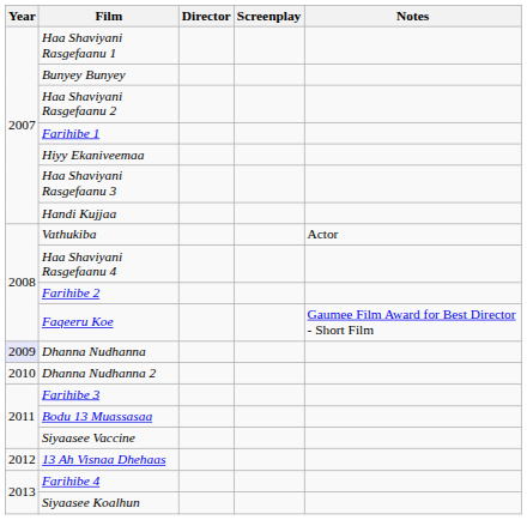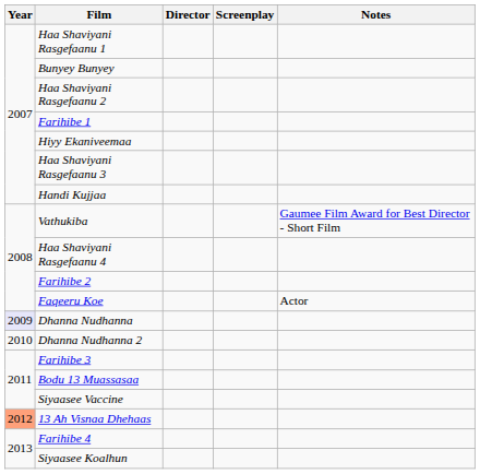 <table class="wikitable">
 <tr>
 <th>Year</th>
 <th>Film</th>
 <th>Director</th>
 <th>Screenplay</th>
 <th>Notes</th>
 </tr>
 <tr>
 <td rowspan="7">2007</td>
 <td><em>Haa Shaviyani Rasgefaanu 1</em></td>
 <td></td>
 <td></td>
 <td></td>
 </tr>
 <tr>
 <td><em>Bunyey Bunyey</em></td>
 <td></td>
 <td></td>
 <td></td>
 </tr>
 <tr>
 <td><em>Haa Shaviyani Rasgefaanu 2</em></td>
 <td></td>
 <td></td>
 <td></td>
 </tr>
 <tr>
 <td><a href='#'><em>Farihibe 1</em></a></td>
 <td></td>
 <td></td>
 <td></td>
 </tr>
 <tr>
 <td><em>Hiyy Ekaniveemaa</em></td>
 <td></td>
 <td></td>
 <td></td>
 </tr>
 <tr>
 <td><em>Haa Shaviyani Rasgefaanu 3</em></td>
 <td></td>
 <td></td>
 <td></td>
 </tr>
 <tr>
 <td><em>Handi Kujjaa</em></td>
 <td></td>
 <td></td>
 <td></td>
 </tr>
 <tr>
 <td rowspan="4">2008</td>
 <td><em>Vathukiba</em></td>
 <td></td>
 <td></td>
-<td>Actor</td>
+<td><a href='#'>Gaumee Film Award for Best Director</a> - Short Film</td>
 </tr>
 <tr>
 <td><em>Haa Shaviyani Rasgefaanu 4</em></td>
 <td></td>
 <td></td>
 <td></td>
 </tr>
 <tr>
 <td><a href='#'><em>Farihibe 2</em></a></td>
 <td></td>
 <td></td>
 <td></td>
 </tr>
 <tr>
 <td><em><a href='#'>Faqeeru Koe</a></em></td>
 <td></td>
 <td></td>
-<td><a href='#'>Gaumee Film Award for Best Director</a> - Short Film</td>
+<td>Actor</td>
 </tr>
 <tr>
 <td style="background: lavender;">2009</td>
 <td><em>Dhanna Nudhanna</em></td>
 <td></td>
 <td></td>
 <td></td>
 </tr>
 <tr>
 <td>2010</td>
 <td><em>Dhanna Nudhanna 2</em></td>
 <td></td>
 <td></td>
 <td></td>
 </tr>
 <tr>
 <td rowspan="3">2011</td>
 <td><a href='#'><em>Farihibe 3</em></a></td>
 <td></td>
 <td></td>
 <td></td>
 </tr>
 <tr>
 <td><em><a href='#'>Bodu 13 Muassasaa</a></em></td>
 <td></td>
 <td></td>
 <td></td>
 </tr>
 <tr>
 <td><em>Siyaasee Vaccine</em></td>
 <td></td>
 <td></td>
 <td></td>
 </tr>
 <tr>
-<td>2012</td>
+<td style="background: lightsalmon;">2012</td>
 <td><em><a href='#'>13 Ah Visnaa Dhehaas</a></em></td>
 <td></td>
 <td></td>
 <td></td>
 </tr>
 <tr>
 <td rowspan="2">2013</td>
 <td><a href='#'><em>Farihibe 4</em></a></td>
 <td></td>
 <td></td>
 <td></td>
 </tr>
 <tr>
 <td><em>Siyaasee Koalhun</em></td>
 <td></td>
 <td></td>
 <td></td>
 </tr>
 </table>
